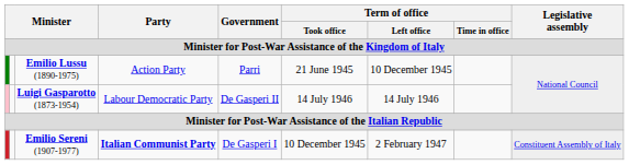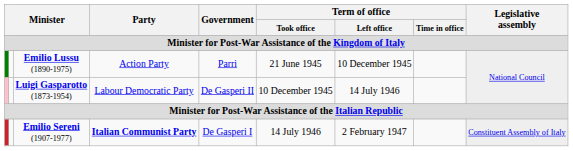 <table class="wikitable" style="text-align:center">
 <tr>
 <th rowspan=2 colspan="3">Minister</th>
 <th rowspan=2>Party</th>
 <th rowspan=2>Government</th>
 <th colspan=3>Term of office</th>
 <th rowspan=2>Legislative<br>assembly</th>
 </tr>
 <tr>
 <th><small>Took office</small></th>
 <th><small>Left office</small></th>
 <th><small>Time in office</small></th>
 </tr>
 <tr>
 <td bgcolor=gainsboro colspan="9"><strong>Minister for Post-War Assistance of the <a href='#'>Kingdom of Italy</a></strong></td>
 </tr>
 <tr>
 <td rowspan=1 bgcolor="#008000"></td>
 <td rowspan=1></td>
 <td rowspan=1><strong><a href='#'>Emilio Lussu</a></strong><br><small>(1890-1975)</small></td>
 <td rowspan=1><a href='#'>Action Party</a></td>
 <td><a href='#'>Parri</a></td>
 <td>21 June 1945</td>
 <td>10 December 1945</td>
 <td></td>
 <td rowspan="2" bgcolor=#EFEFEF><small><a href='#'>National Council</a></small></td>
 </tr>
 <tr>
 <td rowspan=1 bgcolor="#FFC0CB"></td>
 <td rowspan=1></td>
 <td rowspan=1><strong><a href='#'>Luigi Gasparotto</a></strong><br><small>(1873-1954)</small></td>
 <td rowspan=1><a href='#'>Labour Democratic Party</a></td>
 <td><a href='#'>De Gasperi II</a></td>
-<td>14 July 1946</td>
+<td>10 December 1945</td>
 <td>14 July 1946</td>
 <td></td>
 </tr>
 <tr>
 <td bgcolor=gainsboro colspan="9"><strong>Minister for Post-War Assistance of the <a href='#'>Italian Republic</a></strong></td>
 </tr>
 <tr>
 <td rowspan=1 bgcolor="#CE2029"></td>
 <td rowspan=1></td>
 <td rowspan=1><strong><a href='#'>Emilio Sereni</a></strong><br><small>(1907-1977)</small></td>
 <td rowspan=1><strong><a href='#'>Italian Communist Party</a></strong></td>
 <td><a href='#'>De Gasperi I</a></td>
-<td>10 December 1945</td>
+<td>14 July 1946</td>
 <td>2 February 1947</td>
 <td></td>
 <td bgcolor=#EFEFEF><small><a href='#'>Constituent Assembly of Italy</a></small></td>
 </tr>
 </table>
